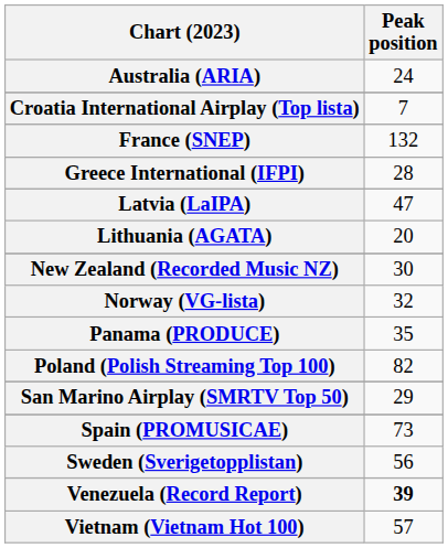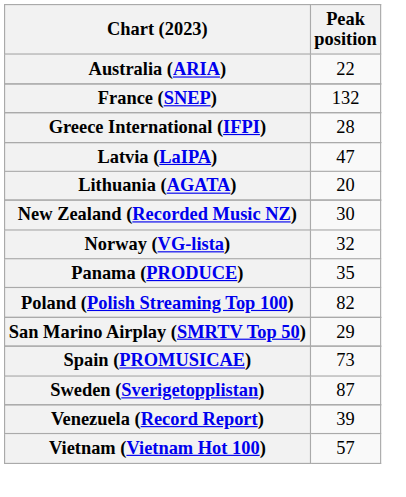 <table class="wikitable sortable plainrowheaders" style="text-align:center">
 <tr>
 <th scope="col">Chart (2023)</th>
 <th scope="col">Peak<br>position</th>
 </tr>
 <tr>
 <th scope="row">Australia (<a href='#'>ARIA</a>)</th>
-<td>24</td>
+<td>22</td>
 </tr>
 <tr>
 </tr>
 <tr>
 </tr>
 <tr>
 </tr>
 <tr>
-</tr>
-<tr>
-<th scope="row">Croatia International Airplay (<a href='#'>Top lista</a>)</th>
-<td>7</td>
 </tr>
 <tr>
 </tr>
 <tr>
 <th scope="row">France (<a href='#'>SNEP</a>)</th>
 <td>132</td>
 </tr>
 <tr>
 </tr>
 <tr>
 </tr>
 <tr>
 <th scope="row">Greece International (<a href='#'>IFPI</a>)</th>
 <td>28</td>
 </tr>
 <tr>
 </tr>
 <tr>
 </tr>
 <tr>
 </tr>
 <tr>
 <th scope="row">Latvia (<a href='#'>LaIPA</a>)</th>
 <td>47</td>
 </tr>
 <tr>
 <th scope="row">Lithuania (<a href='#'>AGATA</a>)</th>
 <td>20</td>
 </tr>
 <tr>
 </tr>
 <tr>
 </tr>
 <tr>
 <th scope="row">New Zealand (<a href='#'>Recorded Music NZ</a>)</th>
 <td>30</td>
 </tr>
 <tr>
 <th scope="row">Norway (<a href='#'>VG-lista</a>)</th>
 <td>32</td>
 </tr>
 <tr>
 <th scope="row">Panama (<a href='#'>PRODUCE</a>)</th>
 <td>35</td>
 </tr>
 <tr>
 <th scope="row">Poland (<a href='#'>Polish Streaming Top 100</a>)</th>
 <td>82</td>
 </tr>
 <tr>
 </tr>
 <tr>
 <th scope="row">San Marino Airplay (<a href='#'>SMRTV Top 50</a>)</th>
 <td>29</td>
 </tr>
 <tr>
 </tr>
 <tr>
 </tr>
 <tr>
 <th scope="row">Spain (<a href='#'>PROMUSICAE</a>)</th>
 <td>73</td>
 </tr>
 <tr>
 <th scope="row">Sweden (<a href='#'>Sverigetopplistan</a>)</th>
-<td>56</td>
+<td>87</td>
 </tr>
 <tr>
 </tr>
 <tr>
 </tr>
 <tr>
 </tr>
 <tr>
 </tr>
 <tr>
 </tr>
 <tr>
 </tr>
 <tr>
 </tr>
 <tr>
 </tr>
 <tr>
 <th scope="row">Venezuela (<a href='#'>Record Report</a>)</th>
-<td><strong>39</strong></td>
+<td>39</td>
 </tr>
 <tr>
 <th scope="row">Vietnam (<a href='#'>Vietnam Hot 100</a>)</th>
 <td>57</td>
 </tr>
 </table>
